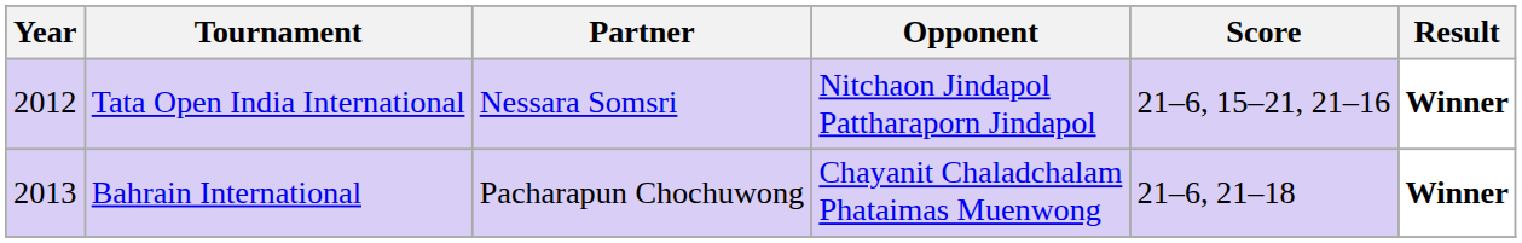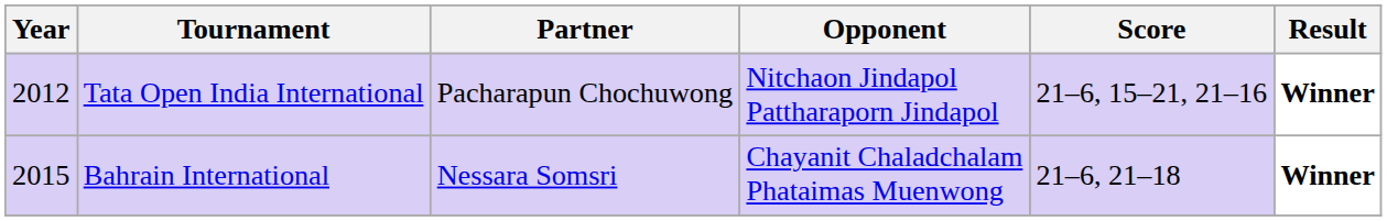 <table class="sortable wikitable" style="font-size: 90%;">
 <tr>
 <th>Year</th>
 <th>Tournament</th>
 <th>Partner</th>
 <th>Opponent</th>
 <th>Score</th>
 <th>Result</th>
 </tr>
 <tr style="background:#D8CEF6">
 <td align="center">2012</td>
 <td align="left"><a href='#'>Tata Open India International</a></td>
-<td align="left"> <a href='#'>Nessara Somsri</a></td>
+<td align="left"> Pacharapun Chochuwong</td>
 <td align="left"> <a href='#'>Nitchaon Jindapol</a> <br>  <a href='#'>Pattharaporn Jindapol</a></td>
 <td align="left">21–6, 15–21, 21–16</td>
 <td style="text-align:left; background:white"> <strong>Winner</strong></td>
 </tr>
 <tr style="background:#D8CEF6">
-<td align="center">2013</td>
+<td align="center">2015</td>
 <td align="left"><a href='#'>Bahrain International</a></td>
-<td align="left"> Pacharapun Chochuwong</td>
+<td align="left"> <a href='#'>Nessara Somsri</a></td>
 <td align="left"> <a href='#'>Chayanit Chaladchalam</a> <br>  <a href='#'>Phataimas Muenwong</a></td>
 <td align="left">21–6, 21–18</td>
 <td style="text-align:left; background:white"> <strong>Winner</strong></td>
 </tr>
 </table>
